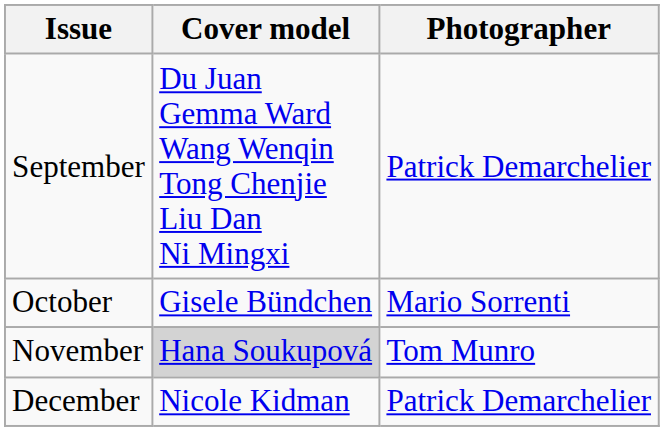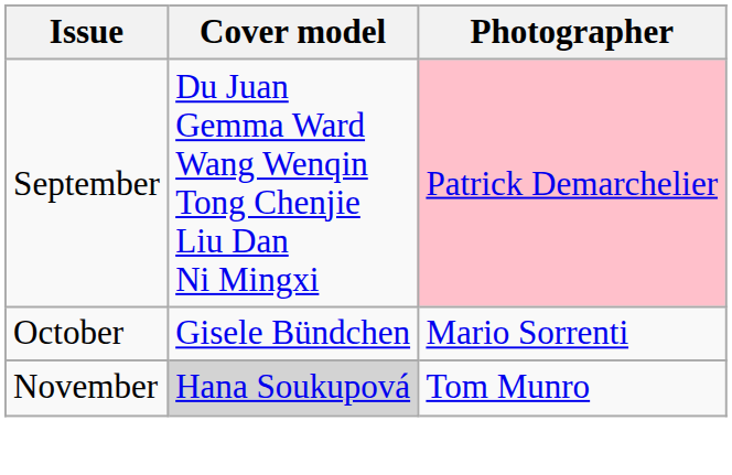 <table class="sortable wikitable">
 <tr>
 <th>Issue</th>
 <th>Cover model</th>
 <th>Photographer</th>
 </tr>
 <tr>
 <td>September</td>
 <td><a href='#'>Du Juan</a><br><a href='#'>Gemma Ward</a><br><a href='#'>Wang Wenqin</a><br><a href='#'>Tong Chenjie</a><br><a href='#'>Liu Dan</a><br><a href='#'>Ni Mingxi</a></td>
-<td><a href='#'>Patrick Demarchelier</a></td>
+<td style="background: pink;"><a href='#'>Patrick Demarchelier</a></td>
 </tr>
 <tr>
 <td>October</td>
 <td><a href='#'>Gisele Bündchen</a></td>
 <td><a href='#'>Mario Sorrenti</a></td>
 </tr>
 <tr>
 <td>November</td>
 <td style="background: lightgrey;"><a href='#'>Hana Soukupová</a></td>
 <td><a href='#'>Tom Munro</a></td>
 </tr>
-<tr>
-<td>December</td>
-<td><a href='#'>Nicole Kidman</a></td>
-<td><a href='#'>Patrick Demarchelier</a></td>
-</tr>
 </table>
